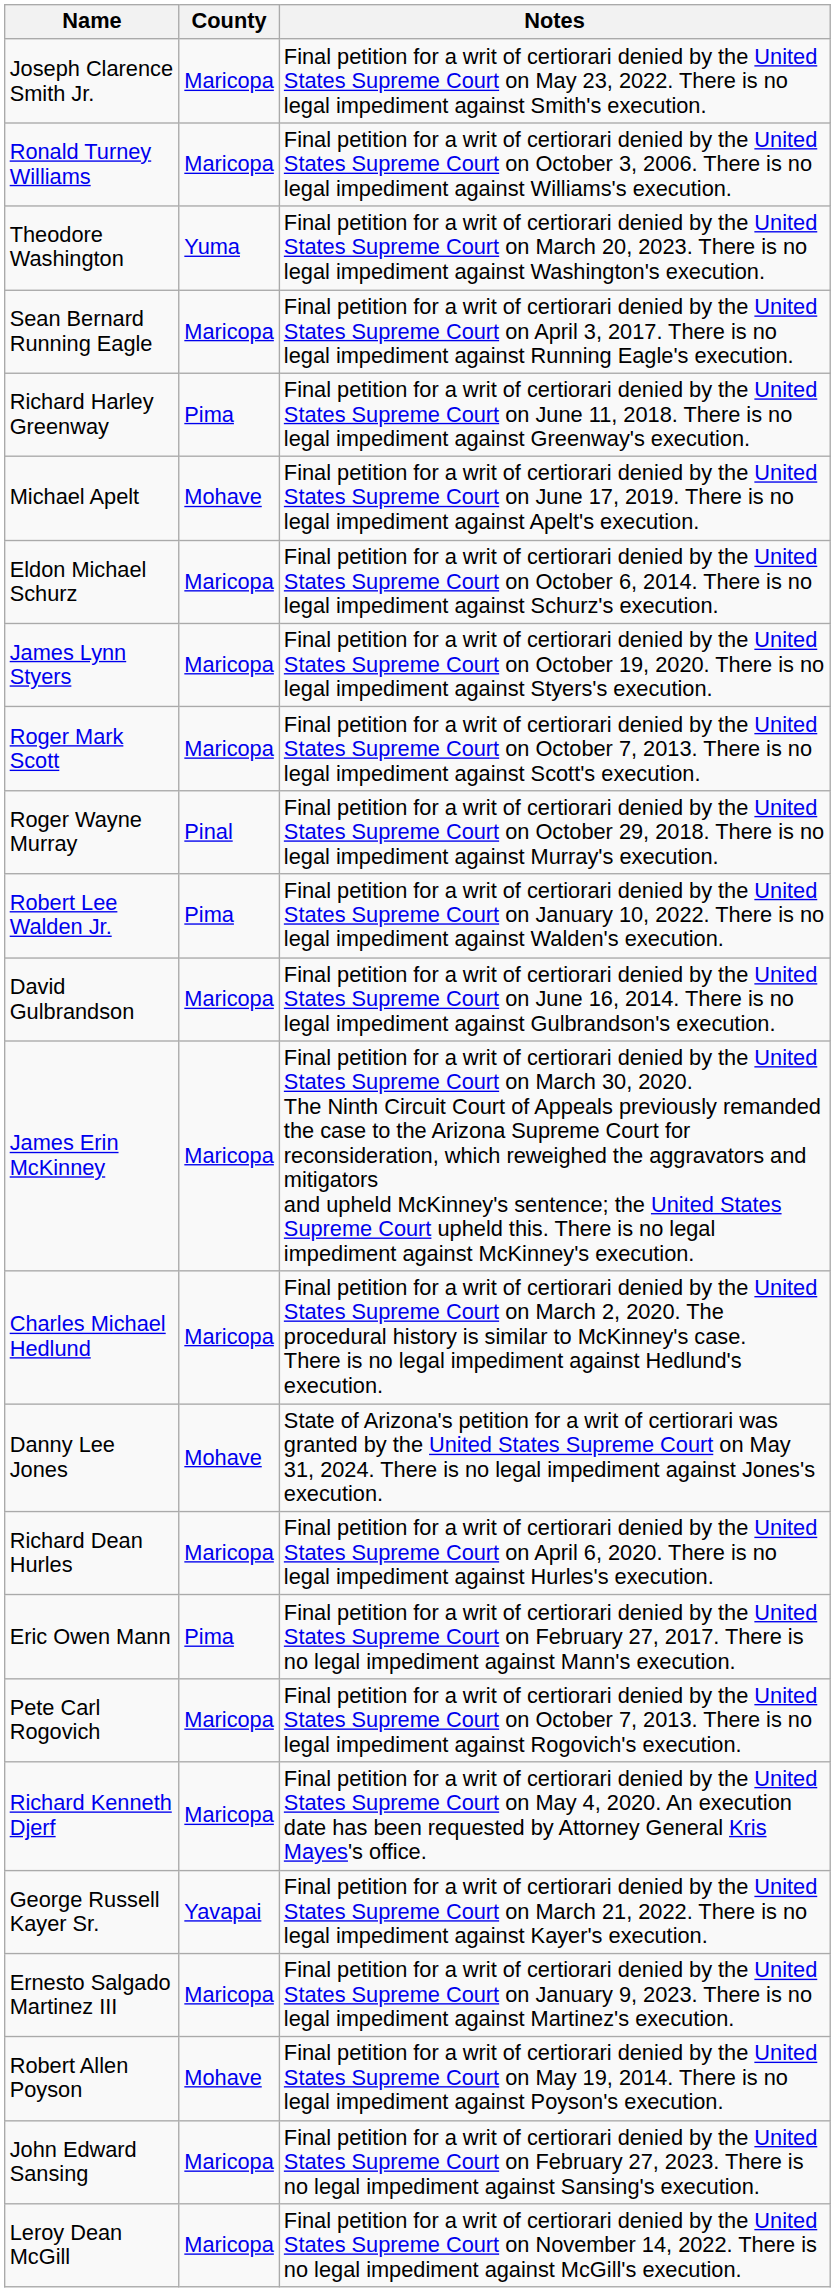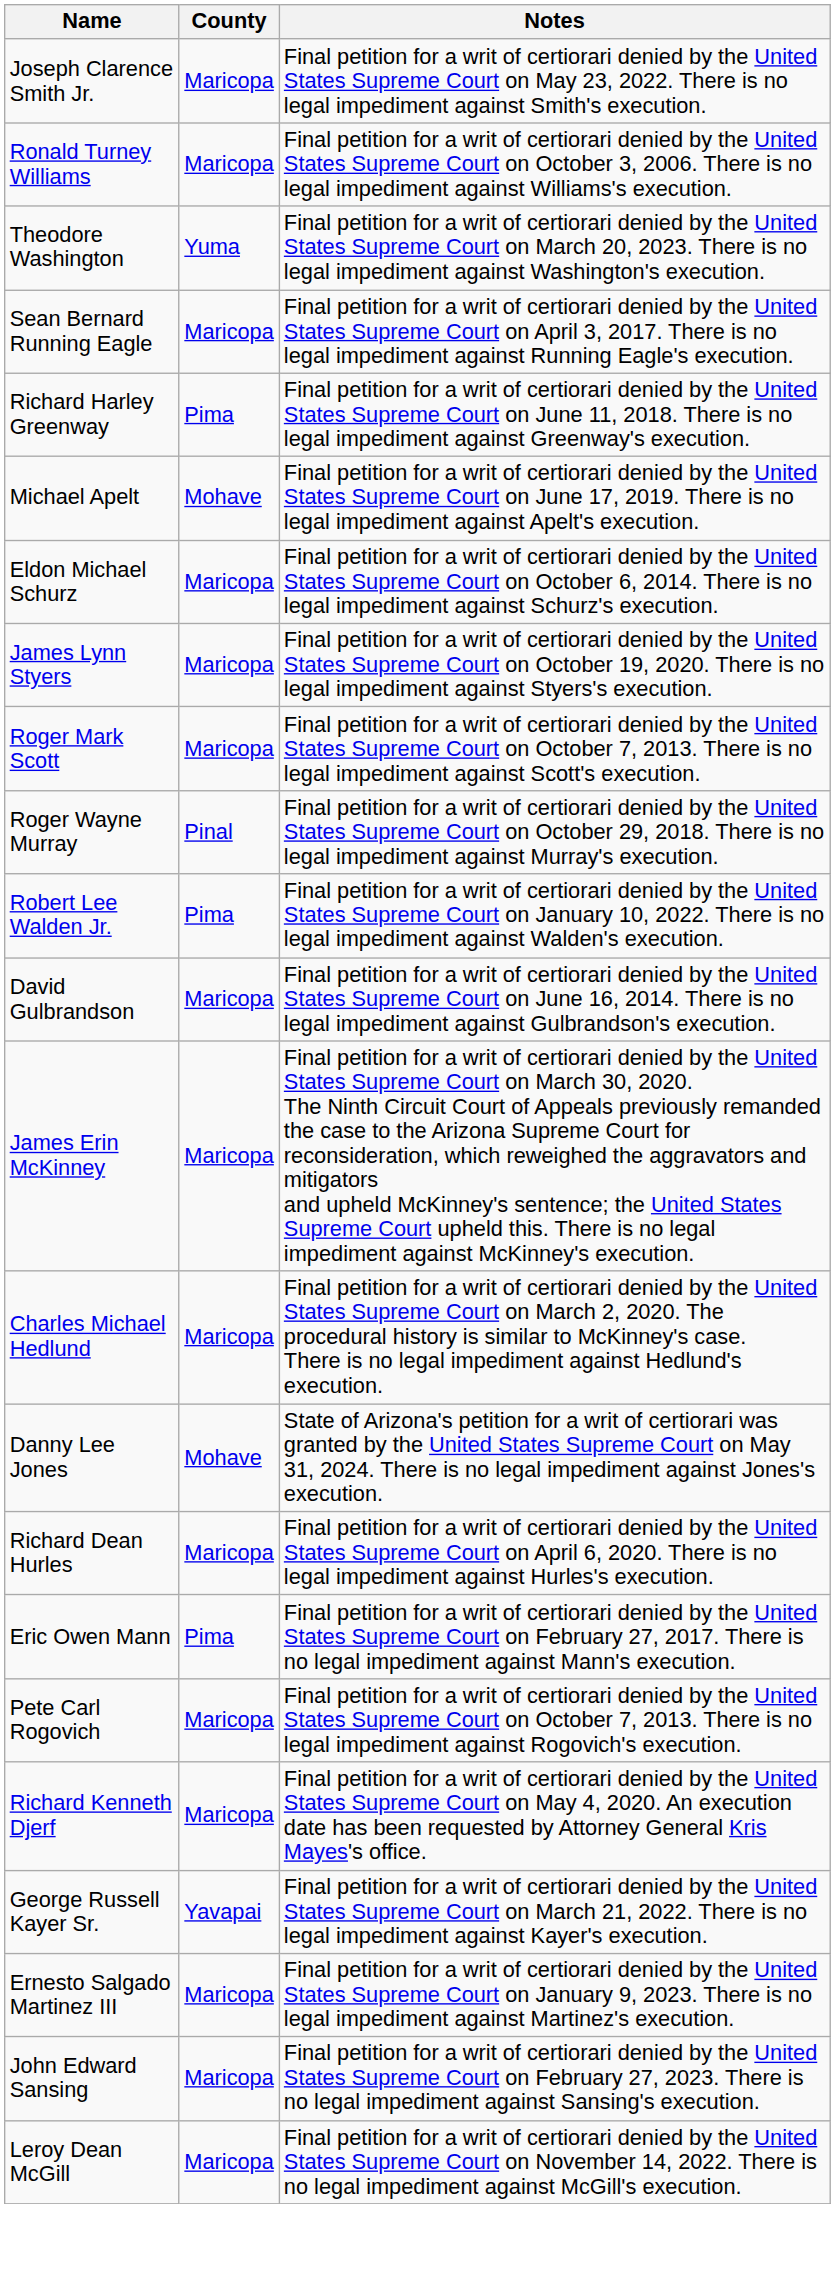 <table class="wikitable sortable">
 <tr>
 <th>Name</th>
 <th>County</th>
 <th>Notes</th>
 </tr>
 <tr>
 <td>Joseph Clarence Smith Jr.</td>
 <td><a href='#'>Maricopa</a></td>
 <td>Final petition for a writ of certiorari denied by the <a href='#'>United States Supreme Court</a> on May 23, 2022. There is no legal impediment against Smith's execution.</td>
 </tr>
 <tr>
 <td><a href='#'>Ronald Turney Williams</a></td>
 <td><a href='#'>Maricopa</a></td>
 <td>Final petition for a writ of certiorari denied by the <a href='#'>United States Supreme Court</a> on October 3, 2006. There is no legal impediment against Williams's execution.</td>
 </tr>
 <tr>
 <td>Theodore Washington</td>
 <td><a href='#'>Yuma</a></td>
 <td>Final petition for a writ of certiorari denied by the <a href='#'>United States Supreme Court</a> on March 20, 2023. There is no legal impediment against Washington's execution.</td>
 </tr>
 <tr>
 <td>Sean Bernard Running Eagle</td>
 <td><a href='#'>Maricopa</a></td>
 <td>Final petition for a writ of certiorari denied by the <a href='#'>United States Supreme Court</a> on April 3, 2017. There is no legal impediment against Running Eagle's execution.</td>
 </tr>
 <tr>
 <td>Richard Harley Greenway</td>
 <td><a href='#'>Pima</a></td>
 <td>Final petition for a writ of certiorari denied by the <a href='#'>United States Supreme Court</a> on June 11, 2018. There is no legal impediment against Greenway's execution.</td>
 </tr>
 <tr>
 <td>Michael Apelt</td>
 <td><a href='#'>Mohave</a></td>
 <td>Final petition for a writ of certiorari denied by the <a href='#'>United States Supreme Court</a> on June 17, 2019. There is no legal impediment against Apelt's execution.</td>
 </tr>
 <tr>
 <td>Eldon Michael Schurz</td>
 <td><a href='#'>Maricopa</a></td>
 <td>Final petition for a writ of certiorari denied by the <a href='#'>United States Supreme Court</a> on October 6, 2014. There is no legal impediment against Schurz's execution.</td>
 </tr>
 <tr>
 <td><a href='#'>James Lynn Styers</a></td>
 <td><a href='#'>Maricopa</a></td>
 <td>Final petition for a writ of certiorari denied by the <a href='#'>United States Supreme Court</a> on October 19, 2020. There is no legal impediment against Styers's execution.</td>
 </tr>
 <tr>
 <td><a href='#'>Roger Mark Scott</a></td>
 <td><a href='#'>Maricopa</a></td>
 <td>Final petition for a writ of certiorari denied by the <a href='#'>United States Supreme Court</a> on October 7, 2013. There is no legal impediment against Scott's execution.</td>
 </tr>
 <tr>
 <td>Roger Wayne Murray</td>
 <td><a href='#'>Pinal</a></td>
 <td>Final petition for a writ of certiorari denied by the <a href='#'>United States Supreme Court</a> on October 29, 2018. There is no legal impediment against Murray's execution.</td>
 </tr>
 <tr>
 <td><a href='#'>Robert Lee Walden Jr.</a></td>
 <td><a href='#'>Pima</a></td>
 <td>Final petition for a writ of certiorari denied by the <a href='#'>United States Supreme Court</a> on January 10, 2022. There is no legal impediment against Walden's execution.</td>
 </tr>
 <tr>
 <td>David Gulbrandson</td>
 <td><a href='#'>Maricopa</a></td>
 <td>Final petition for a writ of certiorari denied by the <a href='#'>United States Supreme Court</a> on June 16, 2014. There is no legal impediment against Gulbrandson's execution.</td>
 </tr>
 <tr>
 <td><a href='#'>James Erin McKinney</a></td>
 <td><a href='#'>Maricopa</a></td>
 <td>Final petition for a writ of certiorari denied by the <a href='#'>United States Supreme Court</a> on March 30, 2020.<br>The Ninth Circuit Court of Appeals previously remanded the case to the Arizona Supreme Court for reconsideration, which reweighed the aggravators and mitigators<br> and upheld McKinney's sentence; the <a href='#'>United States Supreme Court</a> upheld this. There is no legal impediment against McKinney's execution.</td>
 </tr>
 <tr>
 <td><a href='#'>Charles Michael Hedlund</a></td>
 <td><a href='#'>Maricopa</a></td>
 <td>Final petition for a writ of certiorari denied by the <a href='#'>United States Supreme Court</a> on March 2, 2020. The procedural history is similar to McKinney's case.<br> There is no legal impediment against Hedlund's execution.</td>
 </tr>
 <tr>
 <td>Danny Lee Jones</td>
 <td><a href='#'>Mohave</a></td>
 <td>State of Arizona's petition for a writ of certiorari was granted by the <a href='#'>United States Supreme Court</a> on May 31, 2024. There is no legal impediment against Jones's execution.</td>
 </tr>
 <tr>
 <td>Richard Dean Hurles</td>
 <td><a href='#'>Maricopa</a></td>
 <td>Final petition for a writ of certiorari denied by the <a href='#'>United States Supreme Court</a> on April 6, 2020. There is no legal impediment against Hurles's execution.</td>
 </tr>
 <tr>
 <td>Eric Owen Mann</td>
 <td><a href='#'>Pima</a></td>
 <td>Final petition for a writ of certiorari denied by the <a href='#'>United States Supreme Court</a> on February 27, 2017. There is no legal impediment against Mann's execution.</td>
 </tr>
 <tr>
 <td>Pete Carl Rogovich</td>
 <td><a href='#'>Maricopa</a></td>
 <td>Final petition for a writ of certiorari denied by the <a href='#'>United States Supreme Court</a> on October 7, 2013. There is no legal impediment against Rogovich's execution.</td>
 </tr>
 <tr>
 <td><a href='#'>Richard Kenneth Djerf</a></td>
 <td><a href='#'>Maricopa</a></td>
 <td>Final petition for a writ of certiorari denied by the <a href='#'>United States Supreme Court</a> on May 4, 2020. An execution date has been requested by Attorney General <a href='#'>Kris Mayes</a>'s office.</td>
 </tr>
 <tr>
 <td>George Russell Kayer Sr.</td>
 <td><a href='#'>Yavapai</a></td>
 <td>Final petition for a writ of certiorari denied by the <a href='#'>United States Supreme Court</a> on March 21, 2022. There is no legal impediment against Kayer's execution.</td>
 </tr>
 <tr>
 <td>Ernesto Salgado Martinez III</td>
 <td><a href='#'>Maricopa</a></td>
 <td>Final petition for a writ of certiorari denied by the <a href='#'>United States Supreme Court</a> on January 9, 2023. There is no legal impediment against Martinez's execution.</td>
 </tr>
 <tr>
-<td>Robert Allen Poyson</td>
-<td><a href='#'>Mohave</a></td>
-<td>Final petition for a writ of certiorari denied by the <a href='#'>United States Supreme Court</a> on May 19, 2014. There is no legal impediment against Poyson's execution.</td>
-</tr>
-<tr>
 <td>John Edward Sansing</td>
 <td><a href='#'>Maricopa</a></td>
 <td>Final petition for a writ of certiorari denied by the <a href='#'>United States Supreme Court</a> on February 27, 2023. There is no legal impediment against Sansing's execution.</td>
 </tr>
 <tr>
 <td>Leroy Dean McGill</td>
 <td><a href='#'>Maricopa</a></td>
 <td>Final petition for a writ of certiorari denied by the <a href='#'>United States Supreme Court</a> on November 14, 2022. There is no legal impediment against McGill's execution.</td>
 </tr>
 </table>
